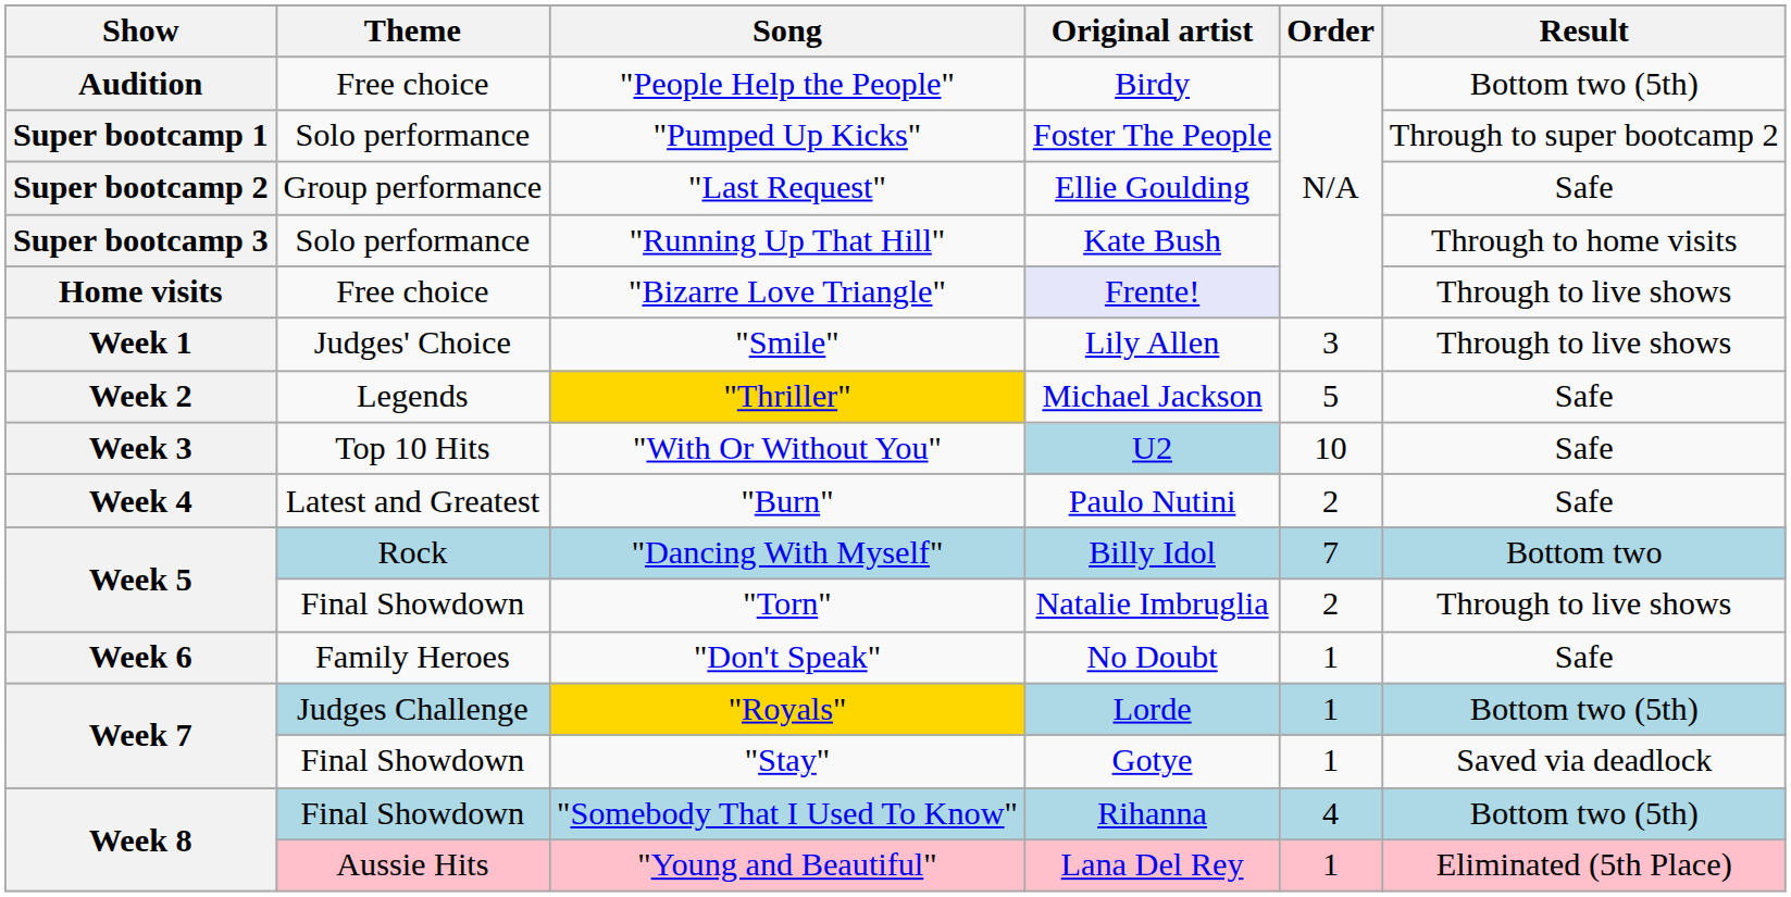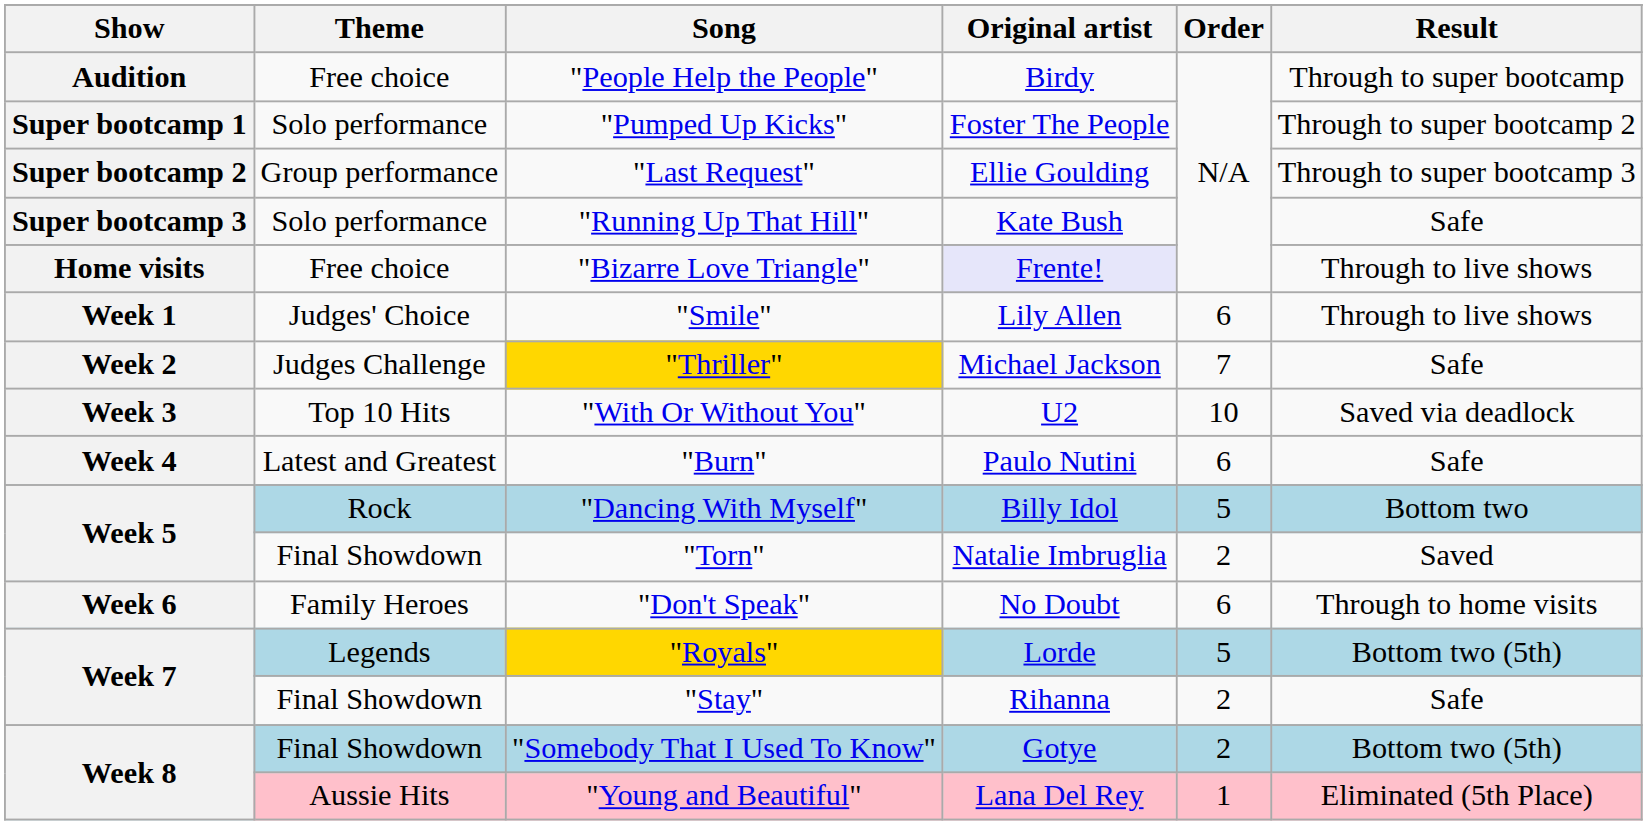 <table class="wikitable collapsible collapsed" style="text-align:center;">
 <tr>
 </tr>
 <tr>
 <th scope="col">Show</th>
 <th scope="col">Theme</th>
 <th scope="col">Song</th>
 <th scope="col">Original artist</th>
 <th scope="col">Order</th>
 <th scope="col">Result</th>
 </tr>
 <tr>
 <th scope="row">Audition</th>
 <td>Free choice</td>
 <td>"<a href='#'>People Help the People</a>"</td>
 <td><a href='#'>Birdy</a></td>
 <td rowspan="5">N/A</td>
-<td>Bottom two (5th)</td>
+<td>Through to super bootcamp</td>
 </tr>
 <tr>
 <th scope="row">Super bootcamp 1</th>
 <td>Solo performance</td>
 <td>"<a href='#'>Pumped Up Kicks</a>"</td>
 <td><a href='#'>Foster The People</a></td>
 <td>Through to super bootcamp 2</td>
 </tr>
 <tr>
 <th scope="row">Super bootcamp 2</th>
 <td>Group performance</td>
 <td>"<a href='#'>Last Request</a>"</td>
 <td><a href='#'>Ellie Goulding</a></td>
-<td>Safe</td>
+<td>Through to super bootcamp 3</td>
 </tr>
 <tr>
 <th scope="row">Super bootcamp 3</th>
 <td>Solo performance</td>
 <td>"<a href='#'>Running Up That Hill</a>"</td>
 <td><a href='#'>Kate Bush</a></td>
-<td>Through to home visits</td>
+<td>Safe</td>
 </tr>
 <tr>
 <th scope="row">Home visits</th>
 <td>Free choice</td>
 <td>"<a href='#'>Bizarre Love Triangle</a>"</td>
 <td style="background: lavender;"><a href='#'>Frente!</a></td>
 <td>Through to live shows</td>
 </tr>
 <tr>
 <th scope="row">Week 1</th>
 <td>Judges' Choice</td>
 <td>"<a href='#'>Smile</a>"</td>
 <td><a href='#'>Lily Allen</a></td>
-<td>3</td>
+<td>6</td>
 <td>Through to live shows</td>
 </tr>
 <tr>
 <th scope="row">Week 2</th>
-<td>Legends</td>
+<td>Judges Challenge</td>
 <td style="background:gold;">"<a href='#'>Thriller</a>"</td>
 <td><a href='#'>Michael Jackson</a></td>
-<td>5</td>
+<td>7</td>
 <td>Safe</td>
 </tr>
 <tr>
 <th scope="row">Week 3</th>
 <td>Top 10 Hits</td>
 <td>"<a href='#'>With Or Without You</a>"</td>
-<td style="background: lightblue;"><a href='#'>U2</a></td>
+<td><a href='#'>U2</a></td>
 <td>10</td>
-<td>Safe</td>
+<td>Saved via deadlock</td>
 </tr>
 <tr>
 <th scope="row">Week 4</th>
 <td>Latest and Greatest</td>
 <td>"<a href='#'>Burn</a>"</td>
 <td><a href='#'>Paulo Nutini</a></td>
-<td>2</td>
+<td>6</td>
 <td>Safe</td>
 </tr>
 <tr style="background:lightblue;">
 <th scope="row" rowspan="2">Week 5</th>
 <td>Rock</td>
 <td>"<a href='#'>Dancing With Myself</a>"</td>
 <td><a href='#'>Billy Idol</a></td>
-<td>7</td>
+<td>5</td>
 <td>Bottom two</td>
 </tr>
 <tr>
 <td>Final Showdown</td>
 <td>"<a href='#'>Torn</a>"</td>
 <td><a href='#'>Natalie Imbruglia</a></td>
 <td>2</td>
-<td>Through to live shows</td>
+<td>Saved</td>
 </tr>
 <tr>
 <th scope="row">Week 6</th>
 <td>Family Heroes</td>
 <td>"<a href='#'>Don't Speak</a>"</td>
 <td><a href='#'>No Doubt</a></td>
-<td>1</td>
-<td>Safe</td>
+<td>6</td>
+<td>Through to home visits</td>
 </tr>
 <tr style="background:lightblue;">
 <th scope="row" rowspan="2">Week 7</th>
-<td>Judges Challenge</td>
+<td>Legends</td>
 <td style="background:gold;">"<a href='#'>Royals</a>"</td>
 <td><a href='#'>Lorde</a></td>
-<td>1</td>
+<td>5</td>
 <td>Bottom two (5th)</td>
 </tr>
 <tr>
 <td>Final Showdown</td>
 <td>"<a href='#'>Stay</a>"</td>
-<td><a href='#'>Gotye</a></td>
-<td>1</td>
-<td>Saved via deadlock</td>
+<td><a href='#'>Rihanna</a></td>
+<td>2</td>
+<td>Safe</td>
 </tr>
 <tr style="background:lightblue;">
 <th scope="row" rowspan="2">Week 8</th>
 <td>Final Showdown</td>
 <td>"<a href='#'>Somebody That I Used To Know</a>"</td>
-<td><a href='#'>Rihanna</a></td>
-<td>4</td>
+<td><a href='#'>Gotye</a></td>
+<td>2</td>
 <td>Bottom two (5th)</td>
 </tr>
 <tr style="background:pink;">
 <td>Aussie Hits</td>
 <td>"<a href='#'>Young and Beautiful</a>"</td>
 <td><a href='#'>Lana Del Rey</a></td>
 <td>1</td>
 <td>Eliminated (5th Place)</td>
 </tr>
 </table>
